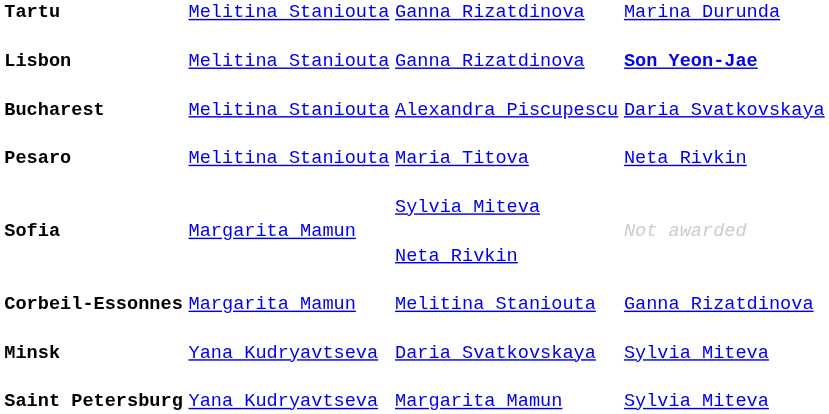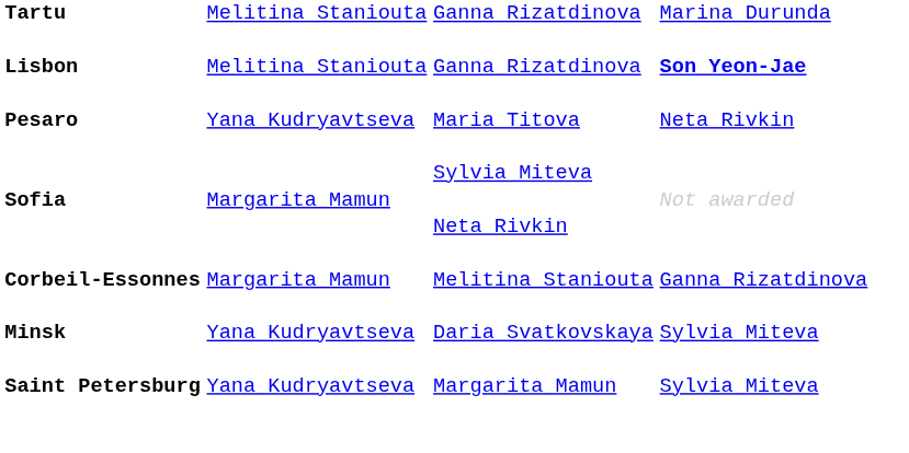 <table>
 <tr>
 <th scope=row style="text-align:left">Tartu </th>
 <td style="height:30px;"> <a href='#'>Melitina Staniouta</a></td>
 <td style="height:30px;"> <a href='#'>Ganna Rizatdinova</a></td>
 <td style="height:30px;"> <a href='#'>Marina Durunda</a></td>
 </tr>
 <tr>
 <th scope=row style="text-align:left">Lisbon </th>
 <td style="height:30px;"> <a href='#'>Melitina Staniouta</a></td>
 <td style="height:30px;"> <a href='#'>Ganna Rizatdinova</a></td>
 <td style="height:30px;"><strong> <a href='#'>Son Yeon-Jae</a></strong></td>
 </tr>
 <tr>
-<th scope=row style="text-align:left">Bucharest </th>
-<td style="height:30px;"> <a href='#'>Melitina Staniouta</a></td>
-<td style="height:30px;"> <a href='#'>Alexandra Piscupescu</a></td>
-<td style="height:30px;"> <a href='#'>Daria Svatkovskaya</a></td>
-</tr>
-<tr>
 <th scope=row style="text-align:left">Pesaro </th>
-<td style="height:30px;"> <a href='#'>Melitina Staniouta</a></td>
+<td style="height:30px;"> <a href='#'>Yana Kudryavtseva</a></td>
 <td style="height:30px;"> <a href='#'>Maria Titova</a></td>
 <td style="height:30px;"> <a href='#'>Neta Rivkin</a></td>
 </tr>
 <tr>
 <th rowspan=2 scope=row style="text-align:left">Sofia </th>
 <td rowspan=2> <a href='#'>Margarita Mamun</a></td>
 <td style="height:30px;"> <a href='#'>Sylvia Miteva</a></td>
 <td rowspan=2 style=color:#ccc><em>Not awarded</em></td>
 </tr>
 <tr>
 <td style="height:30px;"> <a href='#'>Neta Rivkin</a></td>
 </tr>
 <tr>
 <th scope=row style="text-align:left">Corbeil-Essonnes </th>
 <td style="height:30px;"> <a href='#'>Margarita Mamun</a></td>
 <td style="height:30px;"> <a href='#'>Melitina Staniouta</a></td>
 <td style="height:30px;"> <a href='#'>Ganna Rizatdinova</a></td>
 </tr>
 <tr>
 <th scope=row style="text-align:left">Minsk </th>
 <td style="height:30px;"> <a href='#'>Yana Kudryavtseva</a></td>
 <td style="height:30px;"> <a href='#'>Daria Svatkovskaya</a></td>
 <td style="height:30px;"> <a href='#'>Sylvia Miteva</a></td>
 </tr>
 <tr>
 <th scope=row style="text-align:left">Saint Petersburg </th>
 <td style="height:30px;"> <a href='#'>Yana Kudryavtseva</a></td>
 <td style="height:30px;"> <a href='#'>Margarita Mamun</a></td>
 <td style="height:30px;"> <a href='#'>Sylvia Miteva</a></td>
 </tr>
 </table>
